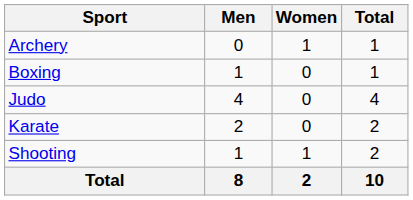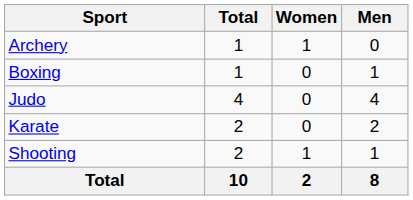 <table class="wikitable sortable" style="text-align:center;">
 <tr>
 <th width=180>Sport</th>
+<th width=55>Total</th>
+<th width=55 data-sort-type=number>Women</th>
 <th width=55 data-sort-type=number>Men</th>
-<th width=55 data-sort-type=number>Women</th>
-<th width=55>Total</th>
 </tr>
 <tr>
 <td align=left><a href='#'>Archery</a></td>
-<td>0</td>
 <td>1</td>
 <td>1</td>
+<td>0</td>
 </tr>
 <tr>
 <td align=left><a href='#'>Boxing</a></td>
 <td>1</td>
 <td>0</td>
 <td>1</td>
 </tr>
 <tr>
 <td align=left><a href='#'>Judo</a></td>
 <td>4</td>
 <td>0</td>
 <td>4</td>
 </tr>
 <tr>
 <td align=left><a href='#'>Karate</a></td>
 <td>2</td>
 <td>0</td>
 <td>2</td>
 </tr>
 <tr>
 <td align=left><a href='#'>Shooting</a></td>
+<td>2</td>
 <td>1</td>
 <td>1</td>
-<td>2</td>
 </tr>
 <tr>
 <th>Total</th>
+<th>10</th>
+<th>2</th>
 <th>8</th>
-<th>2</th>
-<th>10</th>
 </tr>
 </table>
